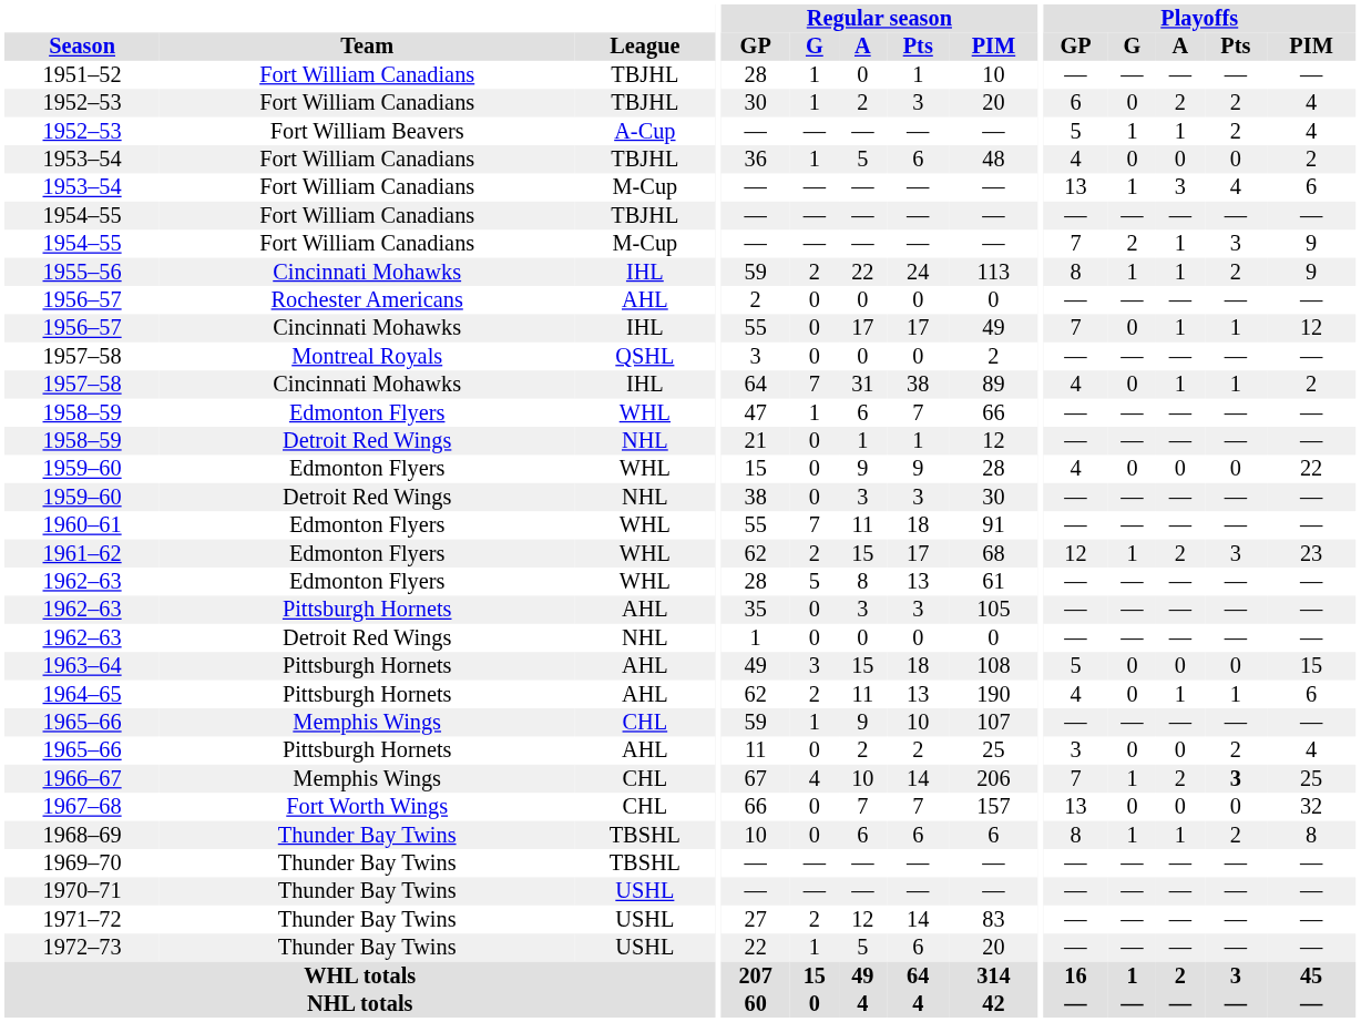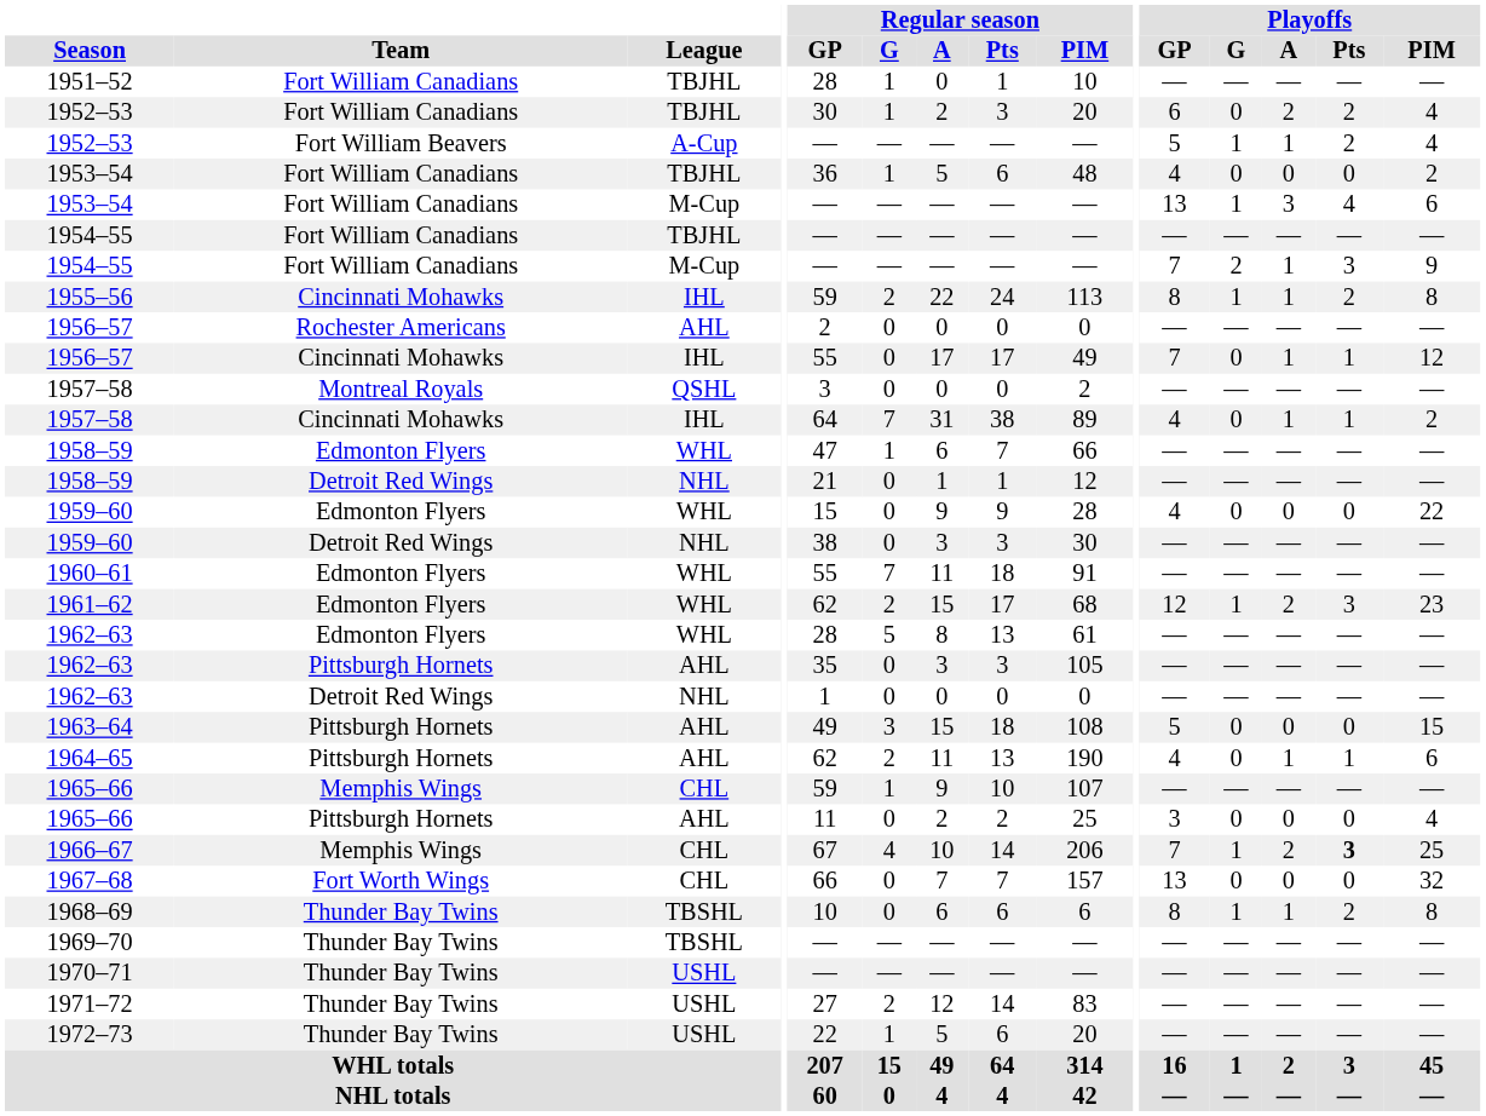 <table border="0" cellpadding="1" cellspacing="0" style="text-align:center; width:60em">
 <tr bgcolor="#e0e0e0">
 <th colspan="3" bgcolor="#ffffff"></th>
 <th rowspan="100" bgcolor="#ffffff"></th>
 <th colspan="5"><a href='#'>Regular season</a></th>
 <th rowspan="100" bgcolor="#ffffff"></th>
 <th colspan="5"><a href='#'>Playoffs</a></th>
 </tr>
 <tr bgcolor="#e0e0e0">
 <th><a href='#'>Season</a></th>
 <th>Team</th>
 <th>League</th>
 <th>GP</th>
 <th><a href='#'>G</a></th>
 <th><a href='#'>A</a></th>
 <th><a href='#'>Pts</a></th>
 <th><a href='#'>PIM</a></th>
 <th>GP</th>
 <th>G</th>
 <th>A</th>
 <th>Pts</th>
 <th>PIM</th>
 </tr>
 <tr>
 <td>1951–52</td>
 <td><a href='#'>Fort William Canadians</a></td>
 <td>TBJHL</td>
 <td>28</td>
 <td>1</td>
 <td>0</td>
 <td>1</td>
 <td>10</td>
 <td>—</td>
 <td>—</td>
 <td>—</td>
 <td>—</td>
 <td>—</td>
 </tr>
 <tr bgcolor="#f0f0f0">
 <td>1952–53</td>
 <td>Fort William Canadians</td>
 <td>TBJHL</td>
 <td>30</td>
 <td>1</td>
 <td>2</td>
 <td>3</td>
 <td>20</td>
 <td>6</td>
 <td>0</td>
 <td>2</td>
 <td>2</td>
 <td>4</td>
 </tr>
 <tr>
 <td><a href='#'>1952–53</a></td>
 <td>Fort William Beavers</td>
 <td><a href='#'>A-Cup</a></td>
 <td>—</td>
 <td>—</td>
 <td>—</td>
 <td>—</td>
 <td>—</td>
 <td>5</td>
 <td>1</td>
 <td>1</td>
 <td>2</td>
 <td>4</td>
 </tr>
 <tr bgcolor="#f0f0f0">
 <td>1953–54</td>
 <td>Fort William Canadians</td>
 <td>TBJHL</td>
 <td>36</td>
 <td>1</td>
 <td>5</td>
 <td>6</td>
 <td>48</td>
 <td>4</td>
 <td>0</td>
 <td>0</td>
 <td>0</td>
 <td>2</td>
 </tr>
 <tr>
 <td><a href='#'>1953–54</a></td>
 <td>Fort William Canadians</td>
 <td>M-Cup</td>
 <td>—</td>
 <td>—</td>
 <td>—</td>
 <td>—</td>
 <td>—</td>
 <td>13</td>
 <td>1</td>
 <td>3</td>
 <td>4</td>
 <td>6</td>
 </tr>
 <tr bgcolor="#f0f0f0">
 <td>1954–55</td>
 <td>Fort William Canadians</td>
 <td>TBJHL</td>
 <td>—</td>
 <td>—</td>
 <td>—</td>
 <td>—</td>
 <td>—</td>
 <td>—</td>
 <td>—</td>
 <td>—</td>
 <td>—</td>
 <td>—</td>
 </tr>
 <tr>
 <td><a href='#'>1954–55</a></td>
 <td>Fort William Canadians</td>
 <td>M-Cup</td>
 <td>—</td>
 <td>—</td>
 <td>—</td>
 <td>—</td>
 <td>—</td>
 <td>7</td>
 <td>2</td>
 <td>1</td>
 <td>3</td>
 <td>9</td>
 </tr>
 <tr bgcolor="#f0f0f0">
 <td><a href='#'>1955–56</a></td>
 <td><a href='#'>Cincinnati Mohawks</a></td>
 <td><a href='#'>IHL</a></td>
 <td>59</td>
 <td>2</td>
 <td>22</td>
 <td>24</td>
 <td>113</td>
 <td>8</td>
 <td>1</td>
 <td>1</td>
 <td>2</td>
-<td>9</td>
+<td>8</td>
 </tr>
 <tr>
 <td><a href='#'>1956–57</a></td>
 <td><a href='#'>Rochester Americans</a></td>
 <td><a href='#'>AHL</a></td>
 <td>2</td>
 <td>0</td>
 <td>0</td>
 <td>0</td>
 <td>0</td>
 <td>—</td>
 <td>—</td>
 <td>—</td>
 <td>—</td>
 <td>—</td>
 </tr>
 <tr bgcolor="#f0f0f0">
 <td><a href='#'>1956–57</a></td>
 <td>Cincinnati Mohawks</td>
 <td>IHL</td>
 <td>55</td>
 <td>0</td>
 <td>17</td>
 <td>17</td>
 <td>49</td>
 <td>7</td>
 <td>0</td>
 <td>1</td>
 <td>1</td>
 <td>12</td>
 </tr>
 <tr>
 <td>1957–58</td>
 <td><a href='#'>Montreal Royals</a></td>
 <td><a href='#'>QSHL</a></td>
 <td>3</td>
 <td>0</td>
 <td>0</td>
 <td>0</td>
 <td>2</td>
 <td>—</td>
 <td>—</td>
 <td>—</td>
 <td>—</td>
 <td>—</td>
 </tr>
 <tr bgcolor="#f0f0f0">
 <td><a href='#'>1957–58</a></td>
 <td>Cincinnati Mohawks</td>
 <td>IHL</td>
 <td>64</td>
 <td>7</td>
 <td>31</td>
 <td>38</td>
 <td>89</td>
 <td>4</td>
 <td>0</td>
 <td>1</td>
 <td>1</td>
 <td>2</td>
 </tr>
 <tr>
 <td><a href='#'>1958–59</a></td>
 <td><a href='#'>Edmonton Flyers</a></td>
 <td><a href='#'>WHL</a></td>
 <td>47</td>
 <td>1</td>
 <td>6</td>
 <td>7</td>
 <td>66</td>
 <td>—</td>
 <td>—</td>
 <td>—</td>
 <td>—</td>
 <td>—</td>
 </tr>
 <tr bgcolor="#f0f0f0">
 <td><a href='#'>1958–59</a></td>
 <td><a href='#'>Detroit Red Wings</a></td>
 <td><a href='#'>NHL</a></td>
 <td>21</td>
 <td>0</td>
 <td>1</td>
 <td>1</td>
 <td>12</td>
 <td>—</td>
 <td>—</td>
 <td>—</td>
 <td>—</td>
 <td>—</td>
 </tr>
 <tr>
 <td><a href='#'>1959–60</a></td>
 <td>Edmonton Flyers</td>
 <td>WHL</td>
 <td>15</td>
 <td>0</td>
 <td>9</td>
 <td>9</td>
 <td>28</td>
 <td>4</td>
 <td>0</td>
 <td>0</td>
 <td>0</td>
 <td>22</td>
 </tr>
 <tr bgcolor="#f0f0f0">
 <td><a href='#'>1959–60</a></td>
 <td>Detroit Red Wings</td>
 <td>NHL</td>
 <td>38</td>
 <td>0</td>
 <td>3</td>
 <td>3</td>
 <td>30</td>
 <td>—</td>
 <td>—</td>
 <td>—</td>
 <td>—</td>
 <td>—</td>
 </tr>
 <tr>
 <td><a href='#'>1960–61</a></td>
 <td>Edmonton Flyers</td>
 <td>WHL</td>
 <td>55</td>
 <td>7</td>
 <td>11</td>
 <td>18</td>
 <td>91</td>
 <td>—</td>
 <td>—</td>
 <td>—</td>
 <td>—</td>
 <td>—</td>
 </tr>
 <tr bgcolor="#f0f0f0">
 <td><a href='#'>1961–62</a></td>
 <td>Edmonton Flyers</td>
 <td>WHL</td>
 <td>62</td>
 <td>2</td>
 <td>15</td>
 <td>17</td>
 <td>68</td>
 <td>12</td>
 <td>1</td>
 <td>2</td>
 <td>3</td>
 <td>23</td>
 </tr>
 <tr>
 <td><a href='#'>1962–63</a></td>
 <td>Edmonton Flyers</td>
 <td>WHL</td>
 <td>28</td>
 <td>5</td>
 <td>8</td>
 <td>13</td>
 <td>61</td>
 <td>—</td>
 <td>—</td>
 <td>—</td>
 <td>—</td>
 <td>—</td>
 </tr>
 <tr bgcolor="#f0f0f0">
 <td><a href='#'>1962–63</a></td>
 <td><a href='#'>Pittsburgh Hornets</a></td>
 <td>AHL</td>
 <td>35</td>
 <td>0</td>
 <td>3</td>
 <td>3</td>
 <td>105</td>
 <td>—</td>
 <td>—</td>
 <td>—</td>
 <td>—</td>
 <td>—</td>
 </tr>
 <tr>
 <td><a href='#'>1962–63</a></td>
 <td>Detroit Red Wings</td>
 <td>NHL</td>
 <td>1</td>
 <td>0</td>
 <td>0</td>
 <td>0</td>
 <td>0</td>
 <td>—</td>
 <td>—</td>
 <td>—</td>
 <td>—</td>
 <td>—</td>
 </tr>
 <tr bgcolor="#f0f0f0">
 <td><a href='#'>1963–64</a></td>
 <td>Pittsburgh Hornets</td>
 <td>AHL</td>
 <td>49</td>
 <td>3</td>
 <td>15</td>
 <td>18</td>
 <td>108</td>
 <td>5</td>
 <td>0</td>
 <td>0</td>
 <td>0</td>
 <td>15</td>
 </tr>
 <tr>
 <td><a href='#'>1964–65</a></td>
 <td>Pittsburgh Hornets</td>
 <td>AHL</td>
 <td>62</td>
 <td>2</td>
 <td>11</td>
 <td>13</td>
 <td>190</td>
 <td>4</td>
 <td>0</td>
 <td>1</td>
 <td>1</td>
 <td>6</td>
 </tr>
 <tr bgcolor="#f0f0f0">
 <td><a href='#'>1965–66</a></td>
 <td><a href='#'>Memphis Wings</a></td>
 <td><a href='#'>CHL</a></td>
 <td>59</td>
 <td>1</td>
 <td>9</td>
 <td>10</td>
 <td>107</td>
 <td>—</td>
 <td>—</td>
 <td>—</td>
 <td>—</td>
 <td>—</td>
 </tr>
 <tr>
 <td><a href='#'>1965–66</a></td>
 <td>Pittsburgh Hornets</td>
 <td>AHL</td>
 <td>11</td>
 <td>0</td>
 <td>2</td>
 <td>2</td>
 <td>25</td>
 <td>3</td>
 <td>0</td>
 <td>0</td>
-<td>2</td>
+<td>0</td>
 <td>4</td>
 </tr>
 <tr bgcolor="#f0f0f0">
 <td><a href='#'>1966–67</a></td>
 <td>Memphis Wings</td>
 <td>CHL</td>
 <td>67</td>
 <td>4</td>
 <td>10</td>
 <td>14</td>
 <td>206</td>
 <td>7</td>
 <td>1</td>
 <td>2</td>
 <td><strong>3</strong></td>
 <td>25</td>
 </tr>
 <tr>
 <td><a href='#'>1967–68</a></td>
 <td><a href='#'>Fort Worth Wings</a></td>
 <td>CHL</td>
 <td>66</td>
 <td>0</td>
 <td>7</td>
 <td>7</td>
 <td>157</td>
 <td>13</td>
 <td>0</td>
 <td>0</td>
 <td>0</td>
 <td>32</td>
 </tr>
 <tr bgcolor="#f0f0f0">
 <td>1968–69</td>
 <td><a href='#'>Thunder Bay Twins</a></td>
 <td>TBSHL</td>
 <td>10</td>
 <td>0</td>
 <td>6</td>
 <td>6</td>
 <td>6</td>
 <td>8</td>
 <td>1</td>
 <td>1</td>
 <td>2</td>
 <td>8</td>
 </tr>
 <tr>
 <td>1969–70</td>
 <td>Thunder Bay Twins</td>
 <td>TBSHL</td>
 <td>—</td>
 <td>—</td>
 <td>—</td>
 <td>—</td>
 <td>—</td>
 <td>—</td>
 <td>—</td>
 <td>—</td>
 <td>—</td>
 <td>—</td>
 </tr>
 <tr bgcolor="#f0f0f0">
 <td>1970–71</td>
 <td>Thunder Bay Twins</td>
 <td><a href='#'>USHL</a></td>
 <td>—</td>
 <td>—</td>
 <td>—</td>
 <td>—</td>
 <td>—</td>
 <td>—</td>
 <td>—</td>
 <td>—</td>
 <td>—</td>
 <td>—</td>
 </tr>
 <tr>
 <td>1971–72</td>
 <td>Thunder Bay Twins</td>
 <td>USHL</td>
 <td>27</td>
 <td>2</td>
 <td>12</td>
 <td>14</td>
 <td>83</td>
 <td>—</td>
 <td>—</td>
 <td>—</td>
 <td>—</td>
 <td>—</td>
 </tr>
 <tr bgcolor="#f0f0f0">
 <td>1972–73</td>
 <td>Thunder Bay Twins</td>
 <td>USHL</td>
 <td>22</td>
 <td>1</td>
 <td>5</td>
 <td>6</td>
 <td>20</td>
 <td>—</td>
 <td>—</td>
 <td>—</td>
 <td>—</td>
 <td>—</td>
 </tr>
 <tr bgcolor="#e0e0e0">
 <th colspan="3">WHL totals</th>
 <th>207</th>
 <th>15</th>
 <th>49</th>
 <th>64</th>
 <th>314</th>
 <th>16</th>
 <th>1</th>
 <th>2</th>
 <th>3</th>
 <th>45</th>
 </tr>
 <tr bgcolor="#e0e0e0">
 <th colspan="3">NHL totals</th>
 <th>60</th>
 <th>0</th>
 <th>4</th>
 <th>4</th>
 <th>42</th>
 <th>—</th>
 <th>—</th>
 <th>—</th>
 <th>—</th>
 <th>—</th>
 </tr>
 </table>
